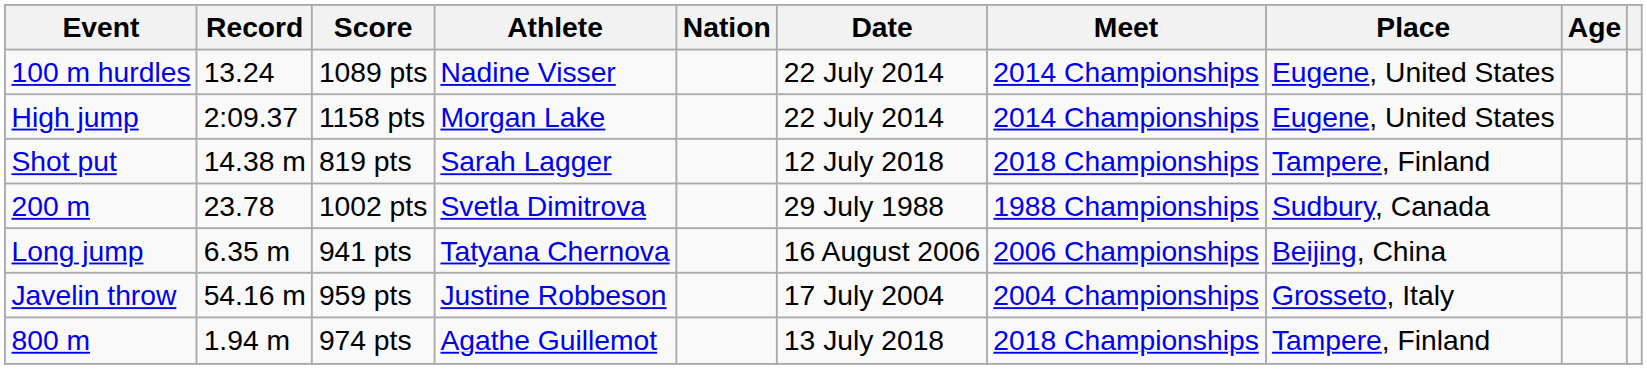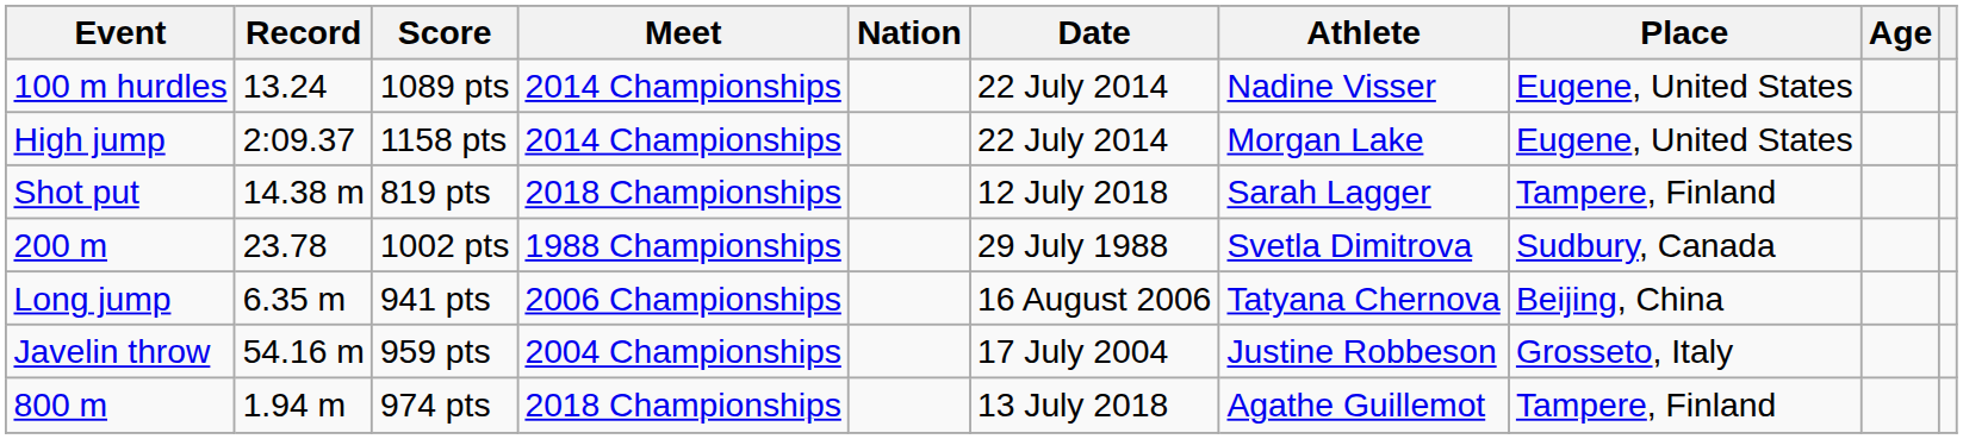 <table class="wikitable" style="font-size:95%">
 <tr>
 <th>Event</th>
 <th>Record</th>
 <th>Score</th>
-<th>Athlete</th>
+<th>Meet</th>
 <th>Nation</th>
 <th>Date</th>
-<th>Meet</th>
+<th>Athlete</th>
 <th>Place</th>
 <th>Age</th>
 <th></th>
 </tr>
 <tr>
 <td><a href='#'>100 m hurdles</a></td>
 <td>13.24 </td>
 <td>1089 pts</td>
-<td><a href='#'>Nadine Visser</a></td>
+<td><a href='#'>2014 Championships</a></td>
 <td></td>
 <td>22 July 2014</td>
-<td><a href='#'>2014 Championships</a></td>
+<td><a href='#'>Nadine Visser</a></td>
 <td><a href='#'>Eugene</a>, United States</td>
 <td></td>
 <td></td>
 </tr>
 <tr>
 <td><a href='#'>High jump</a></td>
 <td>2:09.37</td>
 <td>1158 pts</td>
-<td><a href='#'>Morgan Lake</a></td>
+<td><a href='#'>2014 Championships</a></td>
 <td></td>
 <td>22 July 2014</td>
-<td><a href='#'>2014 Championships</a></td>
+<td><a href='#'>Morgan Lake</a></td>
 <td><a href='#'>Eugene</a>, United States</td>
 <td></td>
 <td></td>
 </tr>
 <tr>
 <td><a href='#'>Shot put</a></td>
 <td>14.38 m</td>
 <td>819 pts</td>
-<td><a href='#'>Sarah Lagger</a></td>
+<td><a href='#'>2018 Championships</a></td>
 <td></td>
 <td>12 July 2018</td>
-<td><a href='#'>2018 Championships</a></td>
+<td><a href='#'>Sarah Lagger</a></td>
 <td><a href='#'>Tampere</a>, Finland</td>
 <td></td>
 <td></td>
 </tr>
 <tr>
 <td><a href='#'>200 m</a></td>
 <td>23.78 </td>
 <td>1002 pts</td>
-<td><a href='#'>Svetla Dimitrova</a></td>
+<td><a href='#'>1988 Championships</a></td>
 <td></td>
 <td>29 July 1988</td>
-<td><a href='#'>1988 Championships</a></td>
+<td><a href='#'>Svetla Dimitrova</a></td>
 <td><a href='#'>Sudbury</a>, Canada</td>
 <td></td>
 <td></td>
 </tr>
 <tr>
 <td><a href='#'>Long jump</a></td>
 <td>6.35 m </td>
 <td>941 pts</td>
-<td><a href='#'>Tatyana Chernova</a></td>
+<td><a href='#'>2006 Championships</a></td>
 <td></td>
 <td>16 August 2006</td>
-<td><a href='#'>2006 Championships</a></td>
+<td><a href='#'>Tatyana Chernova</a></td>
 <td><a href='#'>Beijing</a>, China</td>
 <td></td>
 <td></td>
 </tr>
 <tr>
 <td><a href='#'>Javelin throw</a></td>
 <td>54.16 m</td>
 <td>959 pts</td>
-<td><a href='#'>Justine Robbeson</a></td>
+<td><a href='#'>2004 Championships</a></td>
 <td></td>
 <td>17 July 2004</td>
-<td><a href='#'>2004 Championships</a></td>
+<td><a href='#'>Justine Robbeson</a></td>
 <td><a href='#'>Grosseto</a>, Italy</td>
 <td></td>
 <td></td>
 </tr>
 <tr>
 <td><a href='#'>800 m</a></td>
 <td>1.94 m</td>
 <td>974 pts</td>
-<td><a href='#'>Agathe Guillemot</a></td>
+<td><a href='#'>2018 Championships</a></td>
 <td></td>
 <td>13 July 2018</td>
-<td><a href='#'>2018 Championships</a></td>
+<td><a href='#'>Agathe Guillemot</a></td>
 <td><a href='#'>Tampere</a>, Finland</td>
 <td></td>
 <td></td>
 </tr>
 </table>
